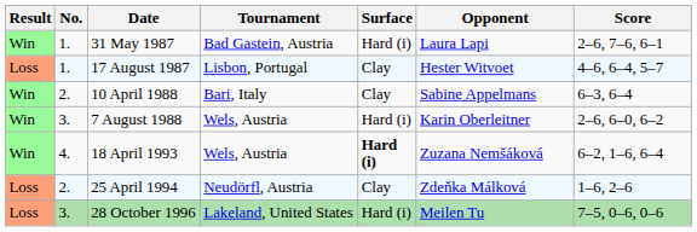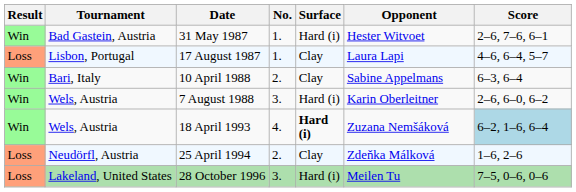 <table class="sortable wikitable" style="font-size:97%;">
 <tr>
 <th>Result</th>
+<th style="width:150px">Tournament</th>
+<th style="width:105px">Date</th>
 <th style="width:25px">No.</th>
-<th style="width:105px">Date</th>
-<th style="width:150px">Tournament</th>
 <th style="width:50px">Surface</th>
 <th style="width:150px">Opponent</th>
 <th style="width:110px" class="unsortable">Score</th>
 </tr>
 <tr>
 <td style="background:#98fb98;">Win</td>
+<td><a href='#'>Bad Gastein</a>, Austria</td>
+<td>31 May 1987</td>
 <td>1.</td>
-<td>31 May 1987</td>
-<td><a href='#'>Bad Gastein</a>, Austria</td>
 <td>Hard (i)</td>
-<td> <a href='#'>Laura Lapi</a></td>
+<td> <a href='#'>Hester Witvoet</a></td>
 <td>2–6, 7–6, 6–1</td>
 </tr>
 <tr style="background:#f0f8ff;">
 <td style="background:#ffa07a;">Loss</td>
+<td><a href='#'>Lisbon</a>, Portugal</td>
+<td>17 August 1987</td>
 <td>1.</td>
-<td>17 August 1987</td>
-<td><a href='#'>Lisbon</a>, Portugal</td>
 <td>Clay</td>
-<td> <a href='#'>Hester Witvoet</a></td>
+<td> <a href='#'>Laura Lapi</a></td>
 <td>4–6, 6–4, 5–7</td>
 </tr>
 <tr>
 <td style="background:#98fb98;">Win</td>
+<td><a href='#'>Bari</a>, Italy</td>
+<td>10 April 1988</td>
 <td>2.</td>
-<td>10 April 1988</td>
-<td><a href='#'>Bari</a>, Italy</td>
 <td>Clay</td>
 <td> <a href='#'>Sabine Appelmans</a></td>
 <td>6–3, 6–4</td>
 </tr>
 <tr>
 <td style="background:#98fb98;">Win</td>
+<td><a href='#'>Wels</a>, Austria</td>
+<td>7 August 1988</td>
 <td>3.</td>
-<td>7 August 1988</td>
-<td><a href='#'>Wels</a>, Austria</td>
 <td>Hard (i)</td>
 <td> <a href='#'>Karin Oberleitner</a></td>
 <td>2–6, 6–0, 6–2</td>
 </tr>
 <tr>
 <td style="background:#98fb98;">Win</td>
+<td><a href='#'>Wels</a>, Austria</td>
+<td>18 April 1993</td>
 <td>4.</td>
-<td>18 April 1993</td>
-<td><a href='#'>Wels</a>, Austria</td>
 <td><strong>Hard (i)</strong></td>
 <td> <a href='#'>Zuzana Nemšáková</a></td>
-<td>6–2, 1–6, 6–4</td>
+<td style="background: lightblue;">6–2, 1–6, 6–4</td>
 </tr>
 <tr style="background:#f0f8ff;">
 <td style="background:#ffa07a;">Loss</td>
+<td><a href='#'>Neudörfl</a>, Austria</td>
+<td>25 April 1994</td>
 <td>2.</td>
-<td>25 April 1994</td>
-<td><a href='#'>Neudörfl</a>, Austria</td>
 <td>Clay</td>
 <td> <a href='#'>Zdeňka Málková</a></td>
 <td>1–6, 2–6</td>
 </tr>
 <tr style="background:#addfad;">
 <td style="background:#ffa07a;">Loss</td>
+<td><a href='#'>Lakeland</a>, United States</td>
+<td>28 October 1996</td>
 <td>3.</td>
-<td>28 October 1996</td>
-<td><a href='#'>Lakeland</a>, United States</td>
 <td>Hard (i)</td>
 <td> <a href='#'>Meilen Tu</a></td>
 <td>7–5, 0–6, 0–6</td>
 </tr>
 </table>
